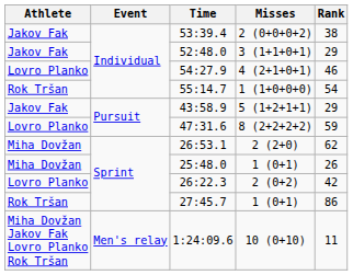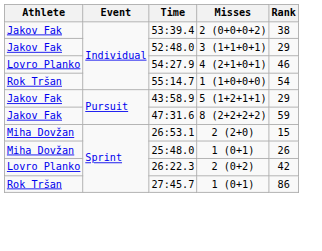 <table class="wikitable" style="font-size:90%; text-align:center">
 <tr>
 <th>Athlete</th>
 <th>Event</th>
 <th>Time</th>
 <th>Misses</th>
 <th>Rank</th>
 </tr>
 <tr>
 <td align=left><a href='#'>Jakov Fak</a></td>
 <td align=left rowspan=4><a href='#'>Individual</a></td>
 <td>53:39.4</td>
 <td>2 (0+0+0+2)</td>
 <td>38</td>
 </tr>
 <tr>
 <td align=left><a href='#'>Jakov Fak</a></td>
 <td>52:48.0</td>
 <td>3 (1+1+0+1)</td>
 <td>29</td>
 </tr>
 <tr>
 <td align=left><a href='#'>Lovro Planko</a></td>
 <td>54:27.9</td>
 <td>4 (2+1+0+1)</td>
 <td>46</td>
 </tr>
 <tr>
 <td align=left><a href='#'>Rok Tršan</a></td>
 <td>55:14.7</td>
 <td>1 (1+0+0+0)</td>
 <td>54</td>
 </tr>
 <tr>
 <td align=left><a href='#'>Jakov Fak</a></td>
 <td align=left rowspan=2><a href='#'>Pursuit</a></td>
 <td>43:58.9</td>
 <td>5 (1+2+1+1)</td>
 <td>29</td>
 </tr>
 <tr>
-<td align=left><a href='#'>Lovro Planko</a></td>
+<td align=left><a href='#'>Jakov Fak</a></td>
 <td>47:31.6</td>
 <td>8 (2+2+2+2)</td>
 <td>59</td>
 </tr>
 <tr>
 <td align=left><a href='#'>Miha Dovžan</a></td>
 <td align=left rowspan=4><a href='#'>Sprint</a></td>
 <td>26:53.1</td>
 <td>2 (2+0)</td>
-<td>62</td>
+<td>15</td>
 </tr>
 <tr>
 <td align=left><a href='#'>Miha Dovžan</a></td>
 <td>25:48.0</td>
 <td>1 (0+1)</td>
 <td>26</td>
 </tr>
 <tr>
 <td align=left><a href='#'>Lovro Planko</a></td>
 <td>26:22.3</td>
 <td>2 (0+2)</td>
 <td>42</td>
 </tr>
 <tr>
 <td align=left><a href='#'>Rok Tršan</a></td>
 <td>27:45.7</td>
 <td>1 (0+1)</td>
 <td>86</td>
 </tr>
-<tr>
-<td align=left><a href='#'>Miha Dovžan</a><br><a href='#'>Jakov Fak</a><br><a href='#'>Lovro Planko</a><br><a href='#'>Rok Tršan</a></td>
-<td align=left><a href='#'>Men's relay</a></td>
-<td>1:24:09.6</td>
-<td>10 (0+10)</td>
-<td>11</td>
-</tr>
 </table>
